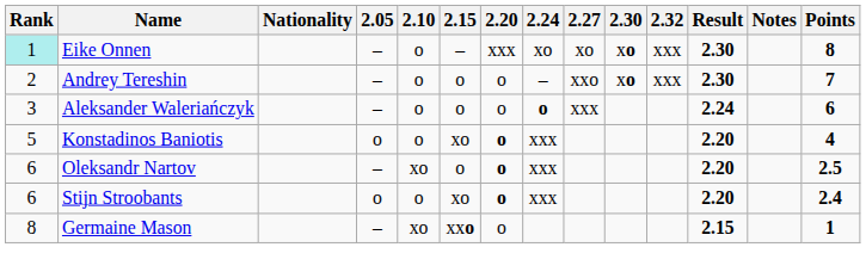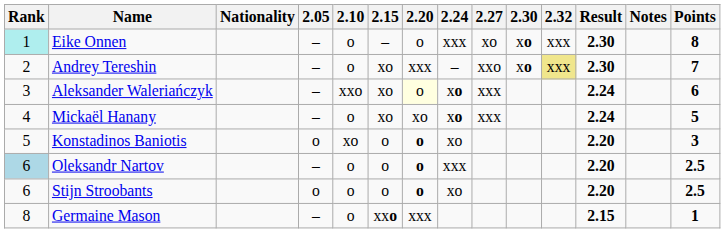 <table class="wikitable sortable" style="text-align:center">
 <tr>
 <th>Rank</th>
 <th>Name</th>
 <th>Nationality</th>
 <th>2.05</th>
 <th>2.10</th>
 <th>2.15</th>
 <th>2.20</th>
 <th>2.24</th>
 <th>2.27</th>
 <th>2.30</th>
 <th>2.32</th>
 <th>Result</th>
 <th>Notes</th>
 <th>Points</th>
 </tr>
 <tr>
 <td style="background: paleturquoise;">1</td>
 <td align=left><a href='#'>Eike Onnen</a></td>
 <td align=left></td>
 <td>–</td>
 <td>o</td>
 <td>–</td>
+<td>o</td>
 <td>xxx</td>
-<td>xo</td>
 <td>xo</td>
 <td>x<strong>o</strong></td>
 <td>xxx</td>
 <td><strong>2.30</strong></td>
 <td></td>
 <td><strong>8</strong></td>
 </tr>
 <tr>
 <td>2</td>
 <td align=left><a href='#'>Andrey Tereshin</a></td>
 <td align=left></td>
 <td>–</td>
 <td>o</td>
-<td>o</td>
-<td>o</td>
+<td>xo</td>
+<td>xxx</td>
 <td>–</td>
 <td>xxo</td>
 <td>x<strong>o</strong></td>
-<td>xxx</td>
+<td style="background: khaki;">xxx</td>
 <td><strong>2.30</strong></td>
 <td></td>
 <td><strong>7</strong></td>
 </tr>
 <tr>
 <td>3</td>
 <td align=left><a href='#'>Aleksander Waleriańczyk</a></td>
 <td align=left></td>
 <td>–</td>
-<td>o</td>
-<td>o</td>
-<td>o</td>
-<td><strong>o</strong></td>
+<td>xxo</td>
+<td>xo</td>
+<td style="background: lightyellow;">o</td>
+<td>x<strong>o</strong></td>
 <td>xxx</td>
 <td></td>
 <td></td>
 <td><strong>2.24</strong></td>
 <td></td>
 <td><strong>6</strong></td>
 </tr>
 <tr>
+<td>4</td>
+<td align=left><a href='#'>Mickaël Hanany</a></td>
+<td align=left></td>
+<td>–</td>
+<td>o</td>
+<td>xo</td>
+<td>xo</td>
+<td>x<strong>o</strong></td>
+<td>xxx</td>
+<td></td>
+<td></td>
+<td><strong>2.24</strong></td>
+<td></td>
+<td><strong>5</strong></td>
+</tr>
+<tr>
 <td>5</td>
 <td align=left><a href='#'>Konstadinos Baniotis</a></td>
 <td align=left></td>
 <td>o</td>
+<td>xo</td>
 <td>o</td>
+<td><strong>o</strong></td>
 <td>xo</td>
-<td><strong>o</strong></td>
-<td>xxx</td>
 <td></td>
 <td></td>
 <td></td>
 <td><strong>2.20</strong></td>
 <td></td>
-<td><strong>4</strong></td>
+<td><strong>3</strong></td>
 </tr>
 <tr>
-<td>6</td>
+<td style="background: lightblue;">6</td>
 <td align=left><a href='#'>Oleksandr Nartov</a></td>
 <td align=left></td>
 <td>–</td>
-<td>xo</td>
+<td>o</td>
 <td>o</td>
 <td><strong>o</strong></td>
 <td>xxx</td>
 <td></td>
 <td></td>
 <td></td>
 <td><strong>2.20</strong></td>
 <td></td>
 <td><strong>2.5</strong></td>
 </tr>
 <tr>
 <td>6</td>
 <td align=left><a href='#'>Stijn Stroobants</a></td>
 <td align=left></td>
 <td>o</td>
 <td>o</td>
+<td>o</td>
+<td><strong>o</strong></td>
 <td>xo</td>
-<td><strong>o</strong></td>
-<td>xxx</td>
 <td></td>
 <td></td>
 <td></td>
 <td><strong>2.20</strong></td>
 <td></td>
-<td><strong>2.4</strong></td>
+<td><strong>2.5</strong></td>
 </tr>
 <tr>
 <td>8</td>
 <td align=left><a href='#'>Germaine Mason</a></td>
 <td align=left></td>
 <td>–</td>
-<td>xo</td>
+<td>o</td>
 <td>xx<strong>o</strong></td>
-<td>o</td>
+<td>xxx</td>
 <td></td>
 <td></td>
 <td></td>
 <td></td>
 <td><strong>2.15</strong></td>
 <td></td>
 <td><strong>1</strong></td>
 </tr>
 </table>
